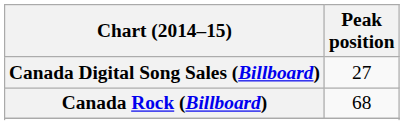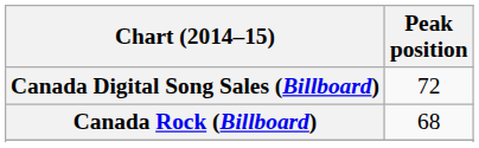 <table class="wikitable sortable plainrowheaders" style="text-align:center">
 <tr>
 <th>Chart (2014–15)</th>
 <th>Peak<br>position</th>
 </tr>
 <tr>
 <th scope="row">Canada Digital Song Sales (<em><a href='#'>Billboard</a></em>)</th>
-<td>27</td>
+<td>72</td>
 </tr>
 <tr>
 <th scope="row">Canada <a href='#'>Rock</a> (<em><a href='#'>Billboard</a></em>)</th>
 <td>68</td>
 </tr>
 <tr>
 </tr>
 <tr>
 </tr>
 </table>
